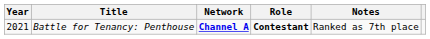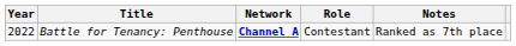 <table class="wikitable">
 <tr>
 <th>Year</th>
 <th>Title</th>
 <th>Network</th>
 <th>Role</th>
 <th>Notes</th>
 <th></th>
 </tr>
 <tr>
-<td>2021</td>
+<td>2022</td>
 <td><em>Battle for Tenancy: Penthouse</em></td>
 <td><strong><a href='#'>Channel A</a></strong></td>
-<td><strong>Contestant</strong></td>
+<td>Contestant</td>
 <td>Ranked as 7th place</td>
 <td></td>
 </tr>
 </table>
